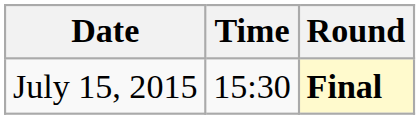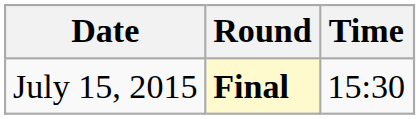 <table class="wikitable">
 <tr>
 <th>Date</th>
+<th>Round</th>
 <th>Time</th>
-<th>Round</th>
 </tr>
 <tr>
 <td>July 15, 2015</td>
+<td style=background:lemonchiffon><strong>Final</strong></td>
 <td>15:30</td>
-<td style=background:lemonchiffon><strong>Final</strong></td>
 </tr>
 </table>
